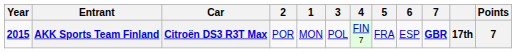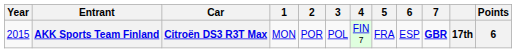 <table class="wikitable" style="text-align:center; font-size:85%">
 <tr>
 <th>Year</th>
 <th>Entrant</th>
 <th>Car</th>
+<th>1</th>
 <th>2</th>
-<th>1</th>
 <th>3</th>
 <th>4</th>
 <th>5</th>
 <th>6</th>
 <th>7</th>
 <th></th>
 <th>Points</th>
 </tr>
 <tr>
-<td><strong><a href='#'>2015</a></strong></td>
+<td><a href='#'>2015</a></td>
 <th nowrap><a href='#'>AKK Sports Team Finland</a></th>
 <th nowrap><a href='#'>Citroën DS3 R3T Max</a></th>
+<td><a href='#'>MON</a></td>
 <td><a href='#'>POR</a></td>
-<td><a href='#'>MON</a></td>
 <td><a href='#'>POL</a></td>
 <td style="background:#DFFFDF;"><a href='#'>FIN</a><br><small>7</small></td>
 <td><a href='#'>FRA</a></td>
 <td><a href='#'>ESP</a></td>
 <td><strong><a href='#'>GBR</a></strong></td>
 <th>17th</th>
-<th>7</th>
+<th>6</th>
 </tr>
 </table>
